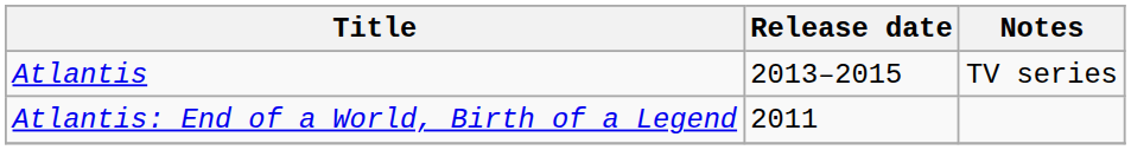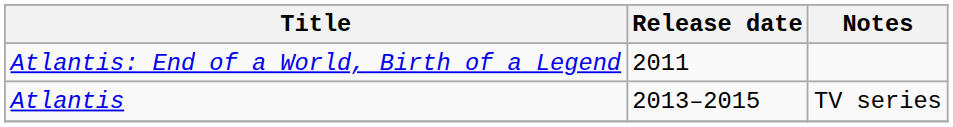 <table class="wikitable sortable">
 <tr>
 <th scope="col">Title</th>
 <th scope="col">Release date</th>
 <th scope="col" class="unsortable">Notes</th>
 </tr>
 <tr>
+<td><em><a href='#'>Atlantis: End of a World, Birth of a Legend</a></em></td>
+<td>2011</td>
+<td></td>
+</tr>
+<tr>
 <td><em><a href='#'>Atlantis</a></em></td>
 <td>2013–2015</td>
 <td>TV series</td>
 </tr>
 <tr>
-<td><em><a href='#'>Atlantis: End of a World, Birth of a Legend</a></em></td>
-<td>2011</td>
-<td></td>
-</tr>
-<tr>
 </tr>
 </table>
